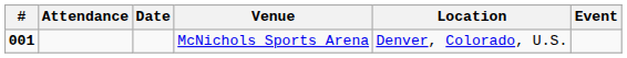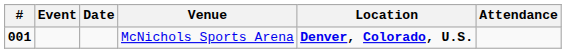 <table class="sortable wikitable succession-box" style="font-size:90%;">
 <tr>
 <th scope="col">#</th>
-<th scope="col">Attendance</th>
+<th scope="col">Event</th>
 <th scope="col">Date</th>
 <th scope="col">Venue</th>
 <th scope="col">Location</th>
-<th scope="col">Event</th>
+<th scope="col">Attendance</th>
 </tr>
 <tr>
 <td><strong>001</strong></td>
 <td></td>
 <td></td>
 <td><a href='#'>McNichols Sports Arena</a></td>
-<td><a href='#'>Denver</a>, <a href='#'>Colorado</a>, U.S.</td>
+<td><strong><a href='#'>Denver</a>, <a href='#'>Colorado</a>, U.S.</strong></td>
 <td></td>
 </tr>
 </table>
